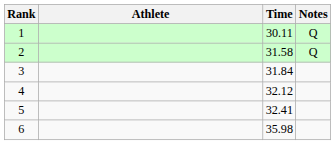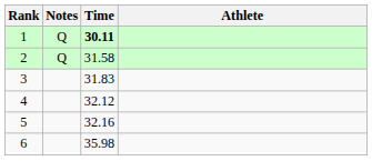 <table class="wikitable" style="text-align:center">
 <tr>
 <th>Rank</th>
+<th>Notes</th>
+<th>Time</th>
 <th Style="width:18em">Athlete</th>
-<th>Time</th>
-<th>Notes</th>
 </tr>
 <tr style="background:#cfc">
 <td>1</td>
+<td>Q</td>
+<td><strong>30.11</strong></td>
 <td style="text-align:left"></td>
-<td>30.11</td>
-<td>Q</td>
 </tr>
 <tr style="background:#cfc">
 <td>2</td>
+<td>Q</td>
+<td>31.58</td>
 <td style="text-align:left"></td>
-<td>31.58</td>
-<td>Q</td>
 </tr>
 <tr>
 <td>3</td>
+<td></td>
+<td>31.83</td>
 <td style="text-align:left"></td>
-<td>31.84</td>
-<td></td>
 </tr>
 <tr>
 <td>4</td>
+<td></td>
+<td>32.12</td>
 <td style="text-align:left"></td>
-<td>32.12</td>
-<td></td>
 </tr>
 <tr>
 <td>5</td>
+<td></td>
+<td>32.16</td>
 <td style="text-align:left"></td>
-<td>32.41</td>
-<td></td>
 </tr>
 <tr>
 <td>6</td>
+<td></td>
+<td>35.98</td>
 <td style="text-align:left"></td>
-<td>35.98</td>
-<td></td>
 </tr>
 </table>
